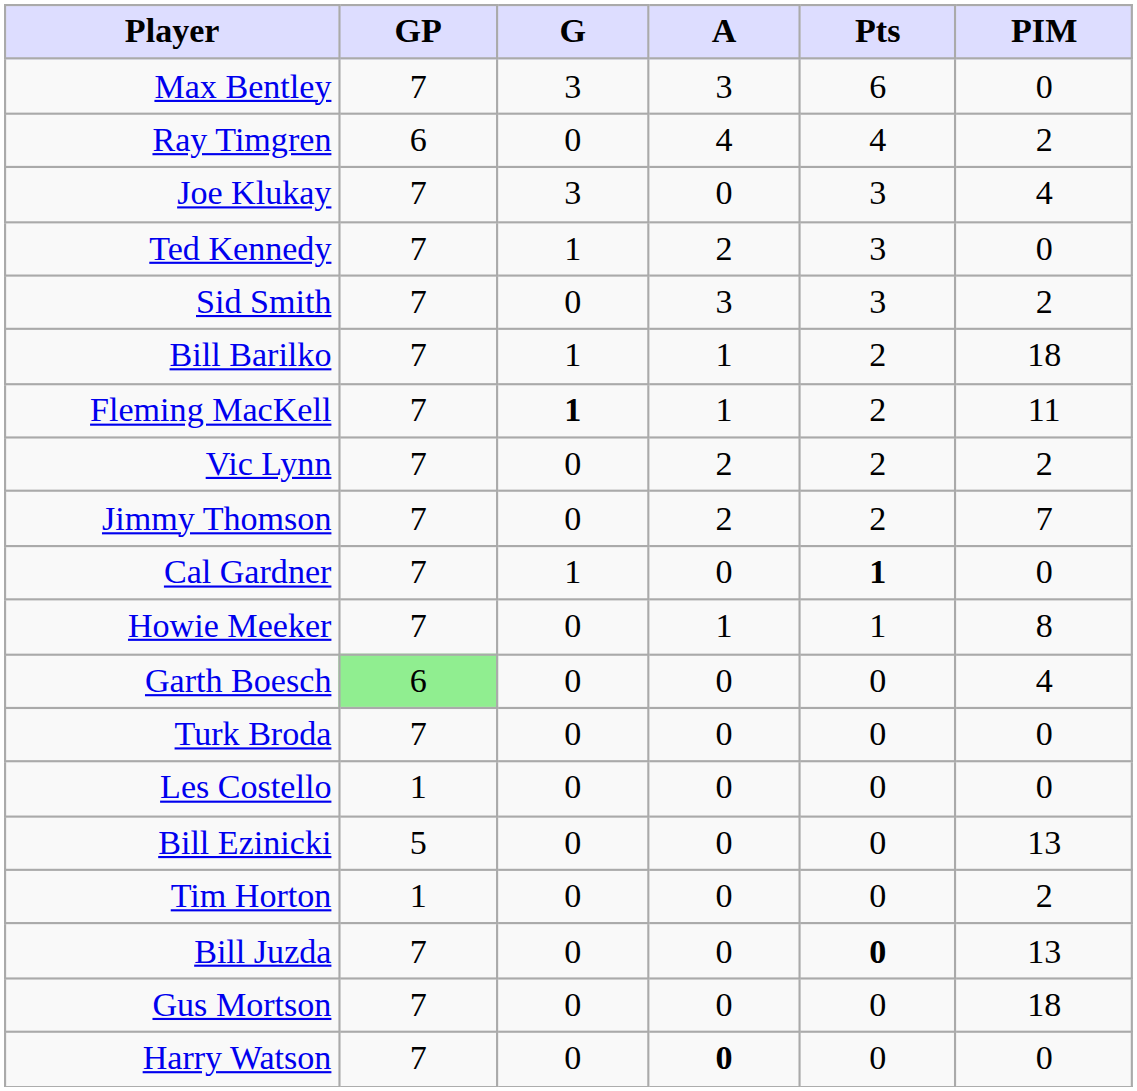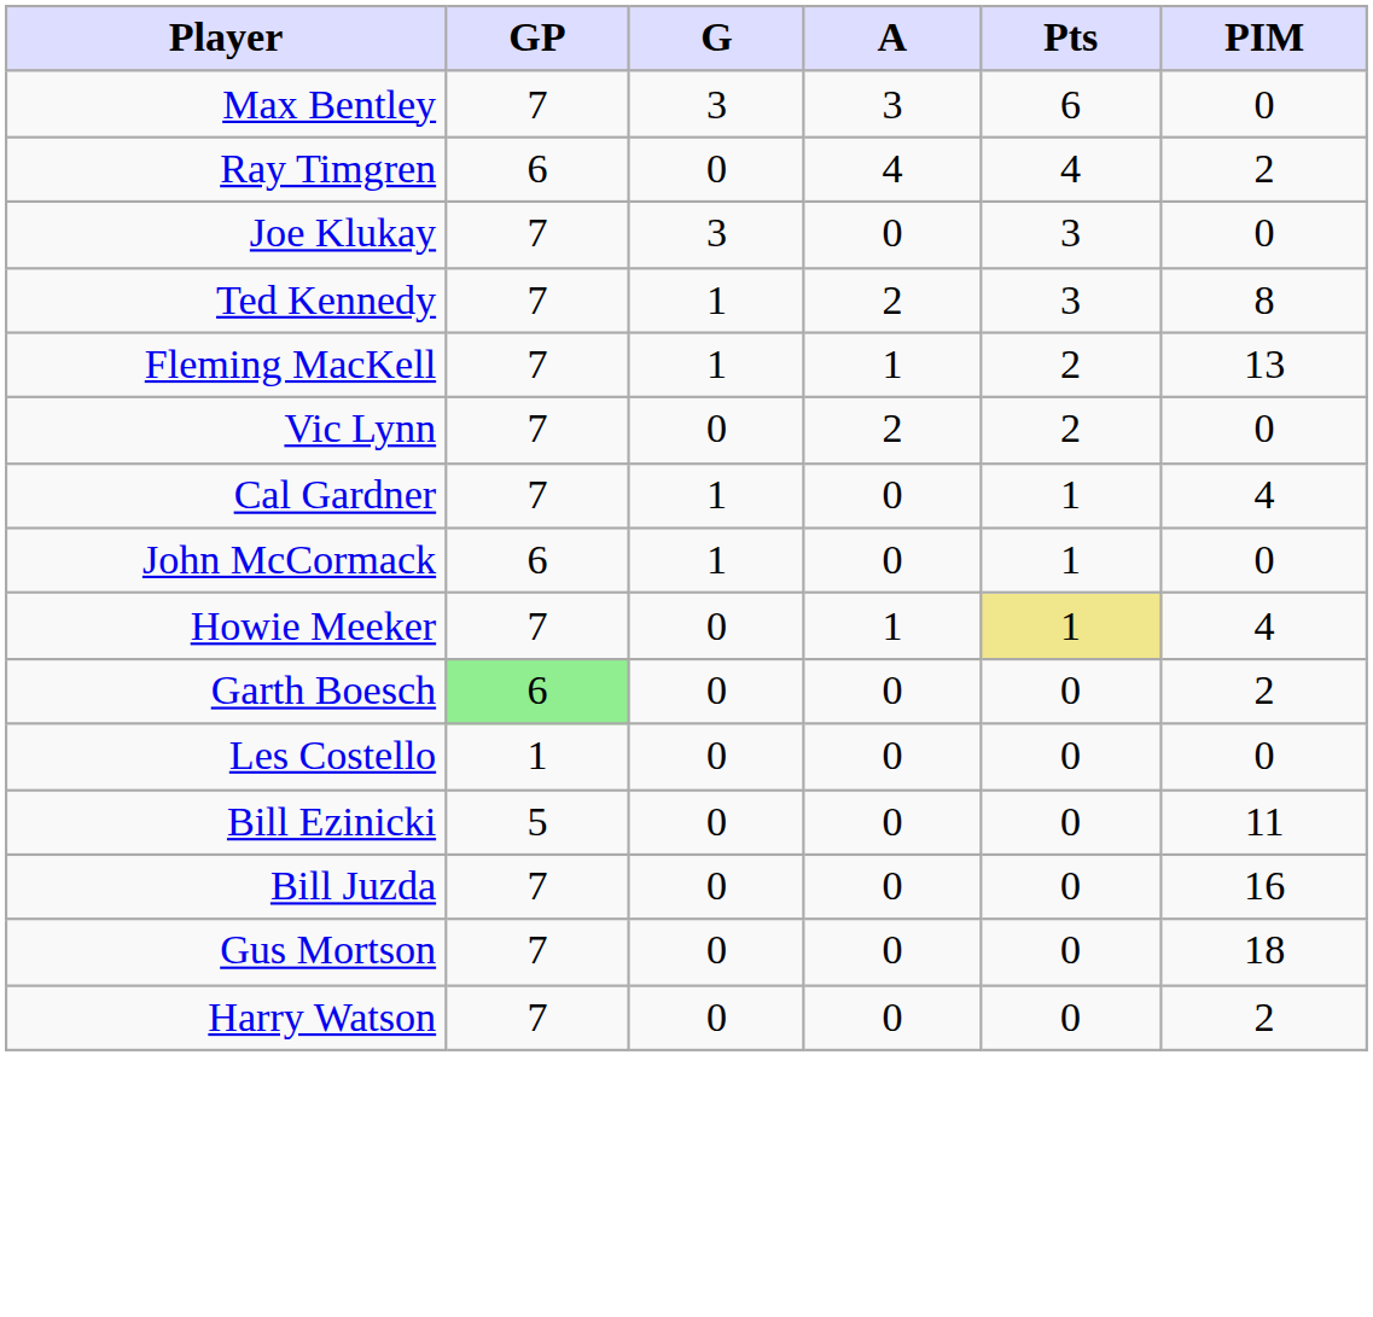 <table style="width:60%;" class="wikitable sortable">
 <tr style="text-align:center;">
 <th style="background:#ddf; width:10%;">Player</th>
 <th style="background:#ddf; width:5%;">GP</th>
 <th style="background:#ddf; width:5%;">G</th>
 <th style="background:#ddf; width:5%;">A</th>
 <th style="background:#ddf; width:5%;">Pts</th>
 <th style="background:#ddf; width:5%;">PIM</th>
 </tr>
 <tr style="text-align:center;">
 <td style="text-align:right;"><a href='#'>Max Bentley</a></td>
 <td>7</td>
 <td>3</td>
 <td>3</td>
 <td>6</td>
 <td>0</td>
 </tr>
 <tr style="text-align:center;">
 <td style="text-align:right;"><a href='#'>Ray Timgren</a></td>
 <td>6</td>
 <td>0</td>
 <td>4</td>
 <td>4</td>
 <td>2</td>
 </tr>
 <tr style="text-align:center;">
 <td style="text-align:right;"><a href='#'>Joe Klukay</a></td>
 <td>7</td>
 <td>3</td>
 <td>0</td>
 <td>3</td>
-<td>4</td>
+<td>0</td>
 </tr>
 <tr style="text-align:center;">
 <td style="text-align:right;"><a href='#'>Ted Kennedy</a></td>
 <td>7</td>
 <td>1</td>
 <td>2</td>
 <td>3</td>
-<td>0</td>
+<td>8</td>
 </tr>
 <tr style="text-align:center;">
-<td style="text-align:right;"><a href='#'>Sid Smith</a></td>
-<td>7</td>
-<td>0</td>
-<td>3</td>
-<td>3</td>
-<td>2</td>
-</tr>
-<tr style="text-align:center;">
-<td style="text-align:right;"><a href='#'>Bill Barilko</a></td>
+<td style="text-align:right;"><a href='#'>Fleming MacKell</a></td>
 <td>7</td>
 <td>1</td>
 <td>1</td>
 <td>2</td>
-<td>18</td>
-</tr>
-<tr style="text-align:center;">
-<td style="text-align:right;"><a href='#'>Fleming MacKell</a></td>
-<td>7</td>
-<td><strong>1</strong></td>
-<td>1</td>
-<td>2</td>
-<td>11</td>
+<td>13</td>
 </tr>
 <tr style="text-align:center;">
 <td style="text-align:right;"><a href='#'>Vic Lynn</a></td>
 <td>7</td>
 <td>0</td>
 <td>2</td>
 <td>2</td>
-<td>2</td>
-</tr>
-<tr style="text-align:center;">
-<td style="text-align:right;"><a href='#'>Jimmy Thomson</a></td>
-<td>7</td>
 <td>0</td>
-<td>2</td>
-<td>2</td>
-<td>7</td>
 </tr>
 <tr style="text-align:center;">
 <td style="text-align:right;"><a href='#'>Cal Gardner</a></td>
 <td>7</td>
 <td>1</td>
 <td>0</td>
-<td><strong>1</strong></td>
+<td>1</td>
+<td>4</td>
+</tr>
+<tr style="text-align:center;">
+<td style="text-align:right;"><a href='#'>John McCormack</a></td>
+<td>6</td>
+<td>1</td>
+<td>0</td>
+<td>1</td>
 <td>0</td>
 </tr>
 <tr style="text-align:center;">
 <td style="text-align:right;"><a href='#'>Howie Meeker</a></td>
 <td>7</td>
 <td>0</td>
 <td>1</td>
-<td>1</td>
-<td>8</td>
+<td style="background: khaki;">1</td>
+<td>4</td>
 </tr>
 <tr style="text-align:center;">
 <td style="text-align:right;"><a href='#'>Garth Boesch</a></td>
 <td style="background: lightgreen;">6</td>
 <td>0</td>
 <td>0</td>
 <td>0</td>
-<td>4</td>
-</tr>
-<tr style="text-align:center;">
-<td style="text-align:right;"><a href='#'>Turk Broda</a></td>
-<td>7</td>
-<td>0</td>
-<td>0</td>
-<td>0</td>
-<td>0</td>
+<td>2</td>
 </tr>
 <tr style="text-align:center;">
 <td style="text-align:right;"><a href='#'>Les Costello</a></td>
 <td>1</td>
 <td>0</td>
 <td>0</td>
 <td>0</td>
 <td>0</td>
 </tr>
 <tr style="text-align:center;">
 <td style="text-align:right;"><a href='#'>Bill Ezinicki</a></td>
 <td>5</td>
 <td>0</td>
 <td>0</td>
 <td>0</td>
-<td>13</td>
-</tr>
-<tr style="text-align:center;">
-<td style="text-align:right;"><a href='#'>Tim Horton</a></td>
-<td>1</td>
-<td>0</td>
-<td>0</td>
-<td>0</td>
-<td>2</td>
+<td>11</td>
 </tr>
 <tr style="text-align:center;">
 <td style="text-align:right;"><a href='#'>Bill Juzda</a></td>
 <td>7</td>
 <td>0</td>
 <td>0</td>
-<td><strong>0</strong></td>
-<td>13</td>
+<td>0</td>
+<td>16</td>
 </tr>
 <tr style="text-align:center;">
 <td style="text-align:right;"><a href='#'>Gus Mortson</a></td>
 <td>7</td>
 <td>0</td>
 <td>0</td>
 <td>0</td>
 <td>18</td>
 </tr>
 <tr style="text-align:center;">
 <td style="text-align:right;"><a href='#'>Harry Watson</a></td>
 <td>7</td>
 <td>0</td>
-<td><strong>0</strong></td>
 <td>0</td>
 <td>0</td>
+<td>2</td>
 </tr>
 </table>
